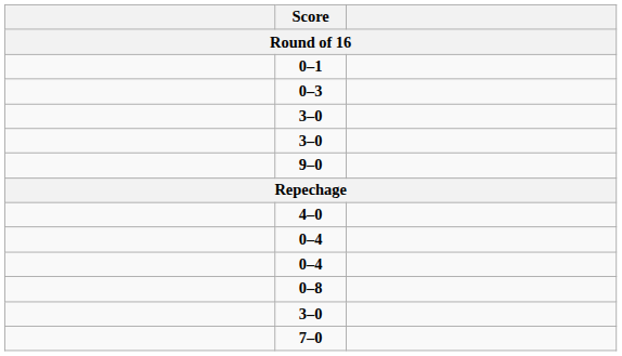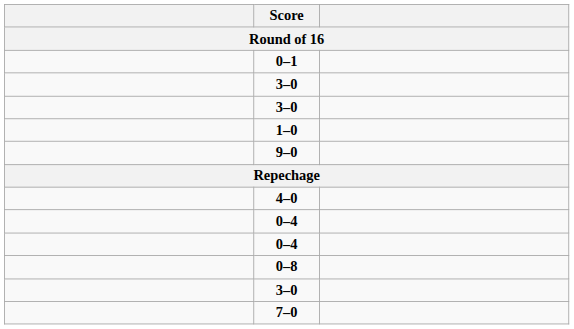 <table class="wikitable" style="text-align: left;">
 <tr>
 <th align="right" width="270"></th>
 <th width="65">Score</th>
 <th align="left" width="270"></th>
 </tr>
 <tr>
 <th colspan="3">Round of 16</th>
 </tr>
 <tr>
 <td></td>
 <td align=center><strong>0–1</strong></td>
 <td><strong></strong></td>
 </tr>
 <tr>
+<td><strong></strong></td>
+<td align=center><strong>3–0</strong></td>
 <td></td>
-<td align=center><strong>0–3</strong></td>
-<td><strong></strong></td>
 </tr>
 <tr>
 <td><strong></strong></td>
 <td align=center><strong>3–0</strong></td>
 <td></td>
 </tr>
 <tr>
 <td><strong></strong></td>
-<td align=center><strong>3–0</strong></td>
+<td align=center><strong>1–0</strong></td>
 <td></td>
 </tr>
 <tr>
 <td><strong></strong></td>
 <td align=center><strong>9–0</strong></td>
 <td></td>
 </tr>
 <tr>
 <th colspan="3">Repechage</th>
 </tr>
 <tr>
 <td><strong></strong></td>
 <td align=center><strong>4–0</strong></td>
 <td></td>
 </tr>
 <tr>
 <td></td>
 <td align=center><strong>0–4</strong></td>
 <td><strong></strong></td>
 </tr>
 <tr>
 <td></td>
 <td align=center><strong>0–4</strong></td>
 <td><strong></strong></td>
 </tr>
 <tr>
 <td></td>
 <td align=center><strong>0–8</strong></td>
 <td><strong></strong></td>
 </tr>
 <tr>
 <td><strong></strong></td>
 <td align=center><strong>3–0</strong></td>
 <td></td>
 </tr>
 <tr>
 <td><strong></strong></td>
 <td align=center><strong>7–0</strong></td>
 <td></td>
 </tr>
 </table>
